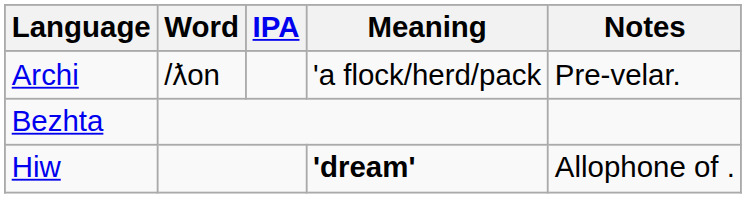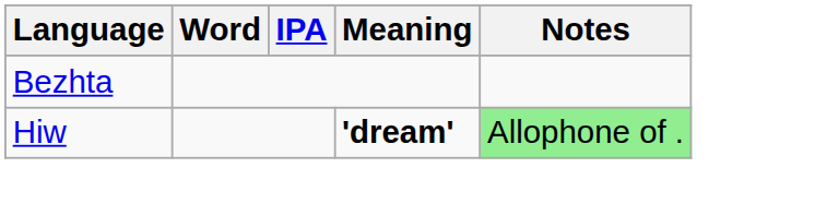 <table class="wikitable">
 <tr>
 <th>Language</th>
 <th>Word</th>
 <th><a href='#'>IPA</a></th>
 <th>Meaning</th>
 <th>Notes</th>
-</tr>
-<tr>
-<td><a href='#'>Archi</a></td>
-<td>/ƛon</td>
-<td></td>
-<td>'a flock/herd/pack</td>
-<td>Pre-velar.</td>
 </tr>
 <tr>
 <td><a href='#'>Bezhta</a></td>
 <td colspan=3 align=center></td>
 <td></td>
 </tr>
 <tr>
 <td><a href='#'>Hiw</a></td>
 <td colspan="2"></td>
 <td><strong>'dream'</strong></td>
-<td>Allophone of .</td>
+<td style="background: lightgreen;">Allophone of .</td>
 </tr>
 </table>
